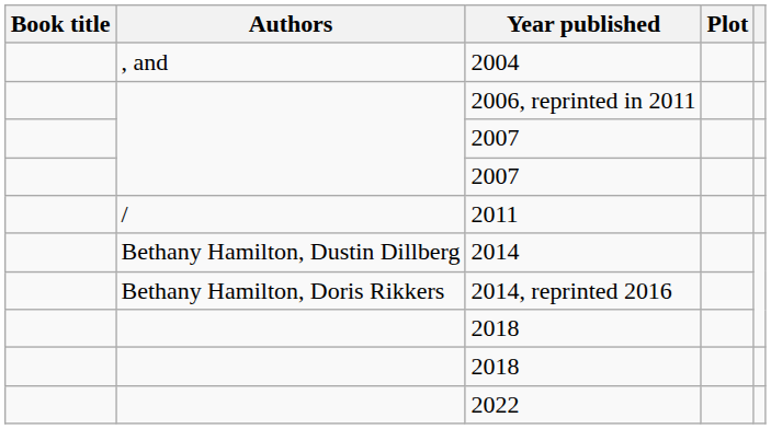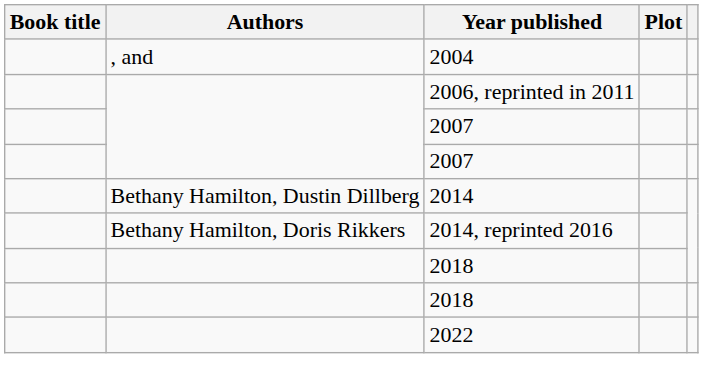 <table class="wikitable">
 <tr>
 <th>Book title</th>
 <th>Authors</th>
 <th>Year published</th>
 <th class="unsortable">Plot</th>
 <th class="unsortable"></th>
 </tr>
 <tr>
 <td><em></em></td>
 <td>,  and </td>
 <td>2004</td>
 <td></td>
 <td style="text-align: center;"></td>
 </tr>
 <tr>
 <td><em></em></td>
 <td rowspan="3"></td>
 <td>2006, reprinted in 2011</td>
 <td></td>
 <td style="text-align: center;"></td>
 </tr>
 <tr>
 <td><em></em></td>
 <td>2007</td>
 <td></td>
 <td style="text-align: center;"></td>
 </tr>
 <tr>
 <td><em></em></td>
 <td>2007</td>
-<td></td>
-<td style="text-align: center;"></td>
-</tr>
-<tr>
-<td><em></em></td>
-<td> / </td>
-<td>2011</td>
 <td></td>
 <td style="text-align: center;"></td>
 </tr>
 <tr>
 <td><em></em></td>
 <td>Bethany Hamilton, Dustin Dillberg</td>
 <td>2014</td>
 <td></td>
 <td rowspan="3" style="text-align: center;"></td>
 </tr>
 <tr>
 <td><em></em></td>
 <td>Bethany Hamilton, Doris Rikkers</td>
 <td>2014, reprinted 2016</td>
 <td></td>
 </tr>
 <tr>
 <td><em></em></td>
 <td></td>
 <td>2018</td>
 <td></td>
 </tr>
 <tr>
 <td><em></em></td>
 <td></td>
 <td>2018</td>
 <td></td>
 <td style="text-align: center;"></td>
 </tr>
 <tr>
 <td><em></em></td>
 <td></td>
 <td>2022</td>
 <td></td>
 <td style="text-align: center;"></td>
 </tr>
 </table>
